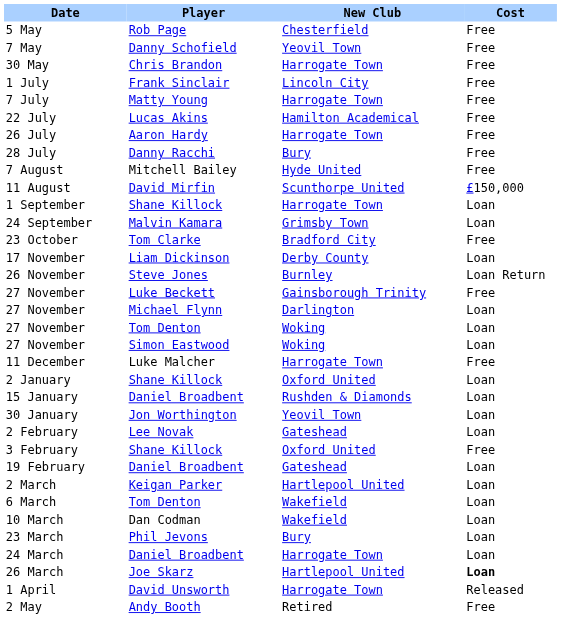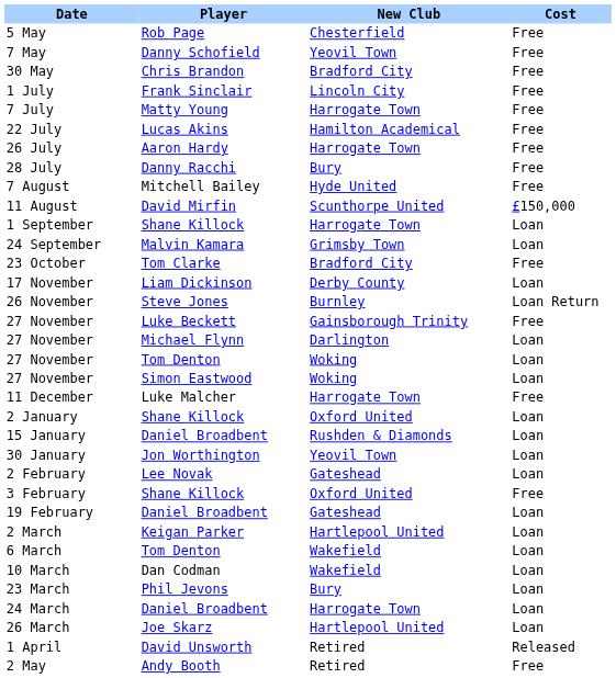 <table border="0" cellspacing="0" cellpadding="2">
 <tr bgcolor=AAD0FF>
 <th width=20%>Date</th>
 <th width=25%>Player</th>
 <th width=30%>New Club</th>
 <th width=15%>Cost</th>
 </tr>
 <tr>
 <td>5 May</td>
 <td> <a href='#'>Rob Page</a></td>
 <td><a href='#'>Chesterfield</a></td>
 <td>Free</td>
 </tr>
 <tr>
 <td>7 May</td>
 <td> <a href='#'>Danny Schofield</a></td>
 <td><a href='#'>Yeovil Town</a></td>
 <td>Free</td>
 </tr>
 <tr>
 <td>30 May</td>
 <td> <a href='#'>Chris Brandon</a></td>
-<td><a href='#'>Harrogate Town</a></td>
+<td><a href='#'>Bradford City</a></td>
 <td>Free</td>
 </tr>
 <tr>
 <td>1 July</td>
 <td> <a href='#'>Frank Sinclair</a></td>
 <td><a href='#'>Lincoln City</a></td>
 <td>Free</td>
 </tr>
 <tr>
 <td>7 July</td>
 <td> <a href='#'>Matty Young</a></td>
 <td><a href='#'>Harrogate Town</a></td>
 <td>Free</td>
 </tr>
 <tr>
 <td>22 July</td>
 <td> <a href='#'>Lucas Akins</a></td>
 <td><a href='#'>Hamilton Academical</a></td>
 <td>Free</td>
 </tr>
 <tr>
 <td>26 July</td>
 <td> <a href='#'>Aaron Hardy</a></td>
 <td><a href='#'>Harrogate Town</a></td>
 <td>Free</td>
 </tr>
 <tr>
 <td>28 July</td>
 <td> <a href='#'>Danny Racchi</a></td>
 <td><a href='#'>Bury</a></td>
 <td>Free</td>
 </tr>
 <tr>
 <td>7 August</td>
 <td> Mitchell Bailey</td>
 <td><a href='#'>Hyde United</a></td>
 <td>Free</td>
 </tr>
 <tr>
 <td>11 August</td>
 <td> <a href='#'>David Mirfin</a></td>
 <td><a href='#'>Scunthorpe United</a></td>
 <td><a href='#'>£</a>150,000</td>
 </tr>
 <tr>
 <td>1 September</td>
 <td> <a href='#'>Shane Killock</a></td>
 <td><a href='#'>Harrogate Town</a></td>
 <td>Loan</td>
 </tr>
 <tr>
 <td>24 September</td>
 <td> <a href='#'>Malvin Kamara</a></td>
 <td><a href='#'>Grimsby Town</a></td>
 <td>Loan</td>
 </tr>
 <tr>
 <td>23 October</td>
 <td> <a href='#'>Tom Clarke</a></td>
 <td><a href='#'>Bradford City</a></td>
 <td>Free</td>
 </tr>
 <tr>
 <td>17 November</td>
 <td> <a href='#'>Liam Dickinson</a></td>
 <td><a href='#'>Derby County</a></td>
 <td>Loan</td>
 </tr>
 <tr>
 <td>26 November</td>
 <td> <a href='#'>Steve Jones</a></td>
 <td><a href='#'>Burnley</a></td>
 <td>Loan Return</td>
 </tr>
 <tr>
 <td>27 November</td>
 <td> <a href='#'>Luke Beckett</a></td>
 <td><a href='#'>Gainsborough Trinity</a></td>
 <td>Free</td>
 </tr>
 <tr>
 <td>27 November</td>
 <td> <a href='#'>Michael Flynn</a></td>
 <td><a href='#'>Darlington</a></td>
 <td>Loan</td>
 </tr>
 <tr>
 <td>27 November</td>
 <td> <a href='#'>Tom Denton</a></td>
 <td><a href='#'>Woking</a></td>
 <td>Loan</td>
 </tr>
 <tr>
 <td>27 November</td>
 <td> <a href='#'>Simon Eastwood</a></td>
 <td><a href='#'>Woking</a></td>
 <td>Loan</td>
 </tr>
 <tr>
 <td>11 December</td>
 <td> Luke Malcher</td>
 <td><a href='#'>Harrogate Town</a></td>
 <td>Free</td>
 </tr>
 <tr>
 <td>2 January</td>
 <td> <a href='#'>Shane Killock</a></td>
 <td><a href='#'>Oxford United</a></td>
 <td>Loan</td>
 </tr>
 <tr>
 <td>15 January</td>
 <td> <a href='#'>Daniel Broadbent</a></td>
 <td><a href='#'>Rushden & Diamonds</a></td>
 <td>Loan</td>
 </tr>
 <tr>
 <td>30 January</td>
 <td> <a href='#'>Jon Worthington</a></td>
 <td><a href='#'>Yeovil Town</a></td>
 <td>Loan</td>
 </tr>
 <tr>
 <td>2 February</td>
 <td> <a href='#'>Lee Novak</a></td>
 <td><a href='#'>Gateshead</a></td>
 <td>Loan</td>
 </tr>
 <tr>
 <td>3 February</td>
 <td> <a href='#'>Shane Killock</a></td>
 <td><a href='#'>Oxford United</a></td>
 <td>Free</td>
 </tr>
 <tr>
 <td>19 February</td>
 <td> <a href='#'>Daniel Broadbent</a></td>
 <td><a href='#'>Gateshead</a></td>
 <td>Loan</td>
 </tr>
 <tr>
 <td>2 March</td>
 <td> <a href='#'>Keigan Parker</a></td>
 <td><a href='#'>Hartlepool United</a></td>
 <td>Loan</td>
 </tr>
 <tr>
 <td>6 March</td>
 <td> <a href='#'>Tom Denton</a></td>
 <td><a href='#'>Wakefield</a></td>
 <td>Loan</td>
 </tr>
 <tr>
 <td>10 March</td>
 <td> Dan Codman</td>
 <td><a href='#'>Wakefield</a></td>
 <td>Loan</td>
 </tr>
 <tr>
 <td>23 March</td>
 <td> <a href='#'>Phil Jevons</a></td>
 <td><a href='#'>Bury</a></td>
 <td>Loan</td>
 </tr>
 <tr>
 <td>24 March</td>
 <td> <a href='#'>Daniel Broadbent</a></td>
 <td><a href='#'>Harrogate Town</a></td>
 <td>Loan</td>
 </tr>
 <tr>
 <td>26 March</td>
 <td> <a href='#'>Joe Skarz</a></td>
 <td><a href='#'>Hartlepool United</a></td>
-<td><strong>Loan</strong></td>
+<td>Loan</td>
 </tr>
 <tr>
 <td>1 April</td>
 <td> <a href='#'>David Unsworth</a></td>
-<td><a href='#'>Harrogate Town</a></td>
+<td>Retired</td>
 <td>Released</td>
 </tr>
 <tr>
 <td>2 May</td>
 <td> <a href='#'>Andy Booth</a></td>
 <td>Retired</td>
 <td>Free</td>
 </tr>
 <tr>
 </tr>
 </table>
